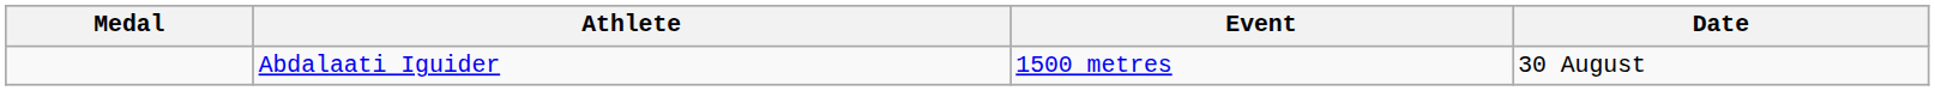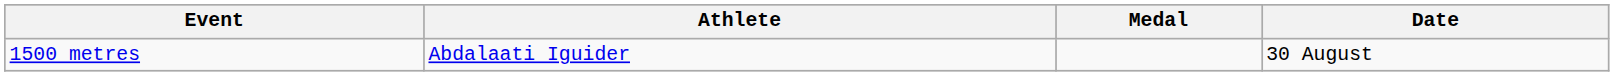 <table class="wikitable" style="font-size:90%" width="60%">
 <tr>
+<th>Event</th>
+<th>Athlete</th>
 <th>Medal</th>
-<th>Athlete</th>
-<th>Event</th>
 <th>Date</th>
 </tr>
 <tr>
+<td><a href='#'>1500 metres</a></td>
+<td><a href='#'>Abdalaati Iguider</a></td>
 <td></td>
-<td><a href='#'>Abdalaati Iguider</a></td>
-<td><a href='#'>1500 metres</a></td>
 <td>30 August</td>
 </tr>
 </table>
